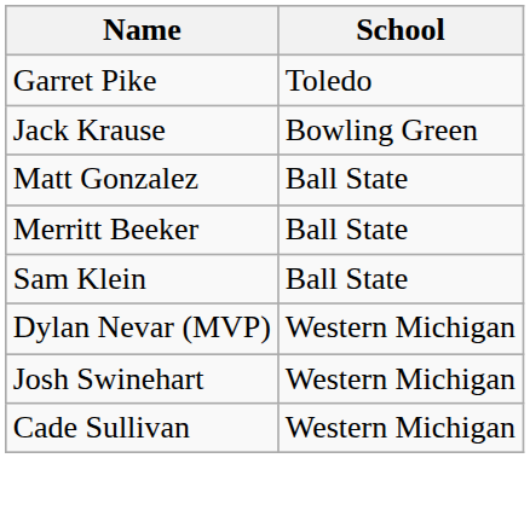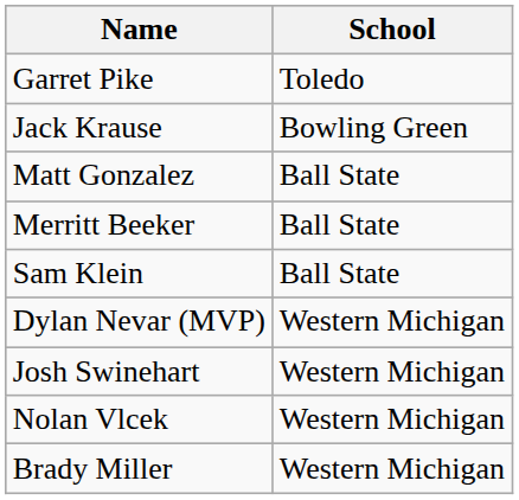 <table class=wikitable>
 <tr>
 <th>Name</th>
 <th>School</th>
 </tr>
 <tr>
 <td>Garret Pike</td>
 <td>Toledo</td>
 </tr>
 <tr>
 <td>Jack Krause</td>
 <td>Bowling Green</td>
 </tr>
 <tr>
 <td>Matt Gonzalez</td>
 <td>Ball State</td>
 </tr>
 <tr>
 <td>Merritt Beeker</td>
 <td>Ball State</td>
 </tr>
 <tr>
 <td>Sam Klein</td>
 <td>Ball State</td>
 </tr>
 <tr>
 <td>Dylan Nevar (MVP)</td>
 <td>Western Michigan</td>
 </tr>
 <tr>
 <td>Josh Swinehart</td>
 <td>Western Michigan</td>
 </tr>
 <tr>
-<td>Cade Sullivan</td>
+<td>Nolan Vlcek</td>
+<td>Western Michigan</td>
+</tr>
+<tr>
+<td>Brady Miller</td>
 <td>Western Michigan</td>
 </tr>
 </table>
